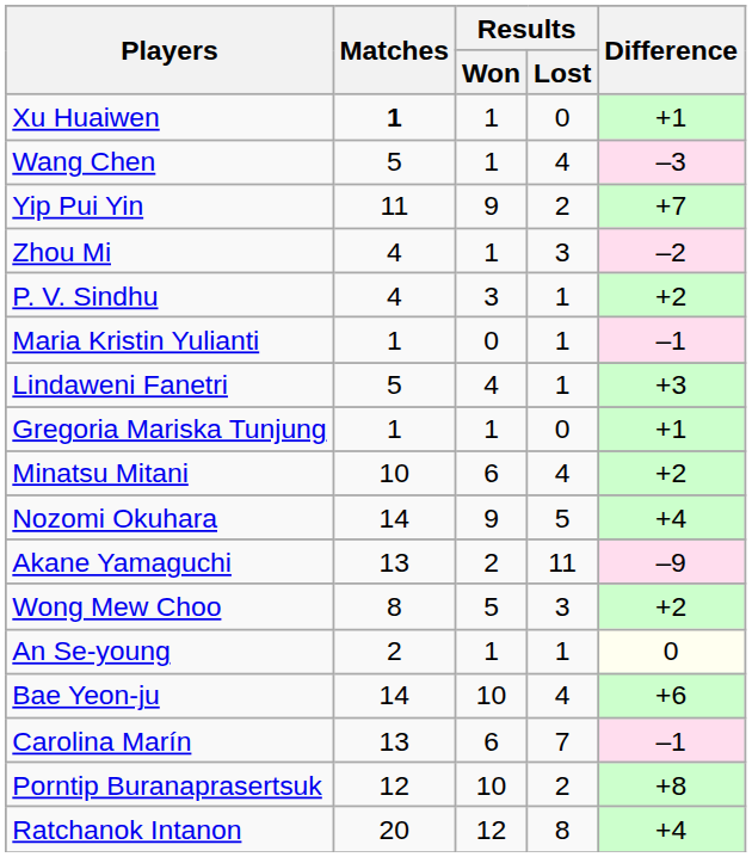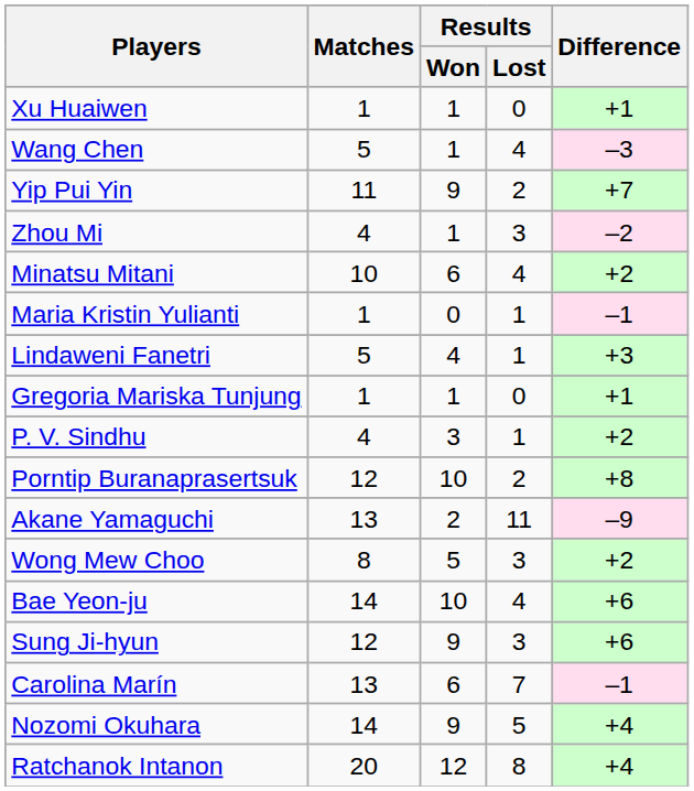 <table class=wikitable style="text-align:center; font-size:small">
 <tr>
 <th rowspan="2">Players</th>
 <th rowspan="2">Matches</th>
 <th colspan="2">Results</th>
 <th rowspan="2">Difference</th>
 </tr>
 <tr>
 <th>Won</th>
 <th>Lost</th>
 </tr>
 <tr>
 <td align="left"> <a href='#'>Xu Huaiwen</a></td>
-<td><strong>1</strong></td>
+<td>1</td>
 <td>1</td>
 <td>0</td>
 <td bgcolor="#ccffcc">+1</td>
 </tr>
 <tr>
 <td align="left"> <a href='#'>Wang Chen</a></td>
 <td>5</td>
 <td>1</td>
 <td>4</td>
 <td bgcolor="#ffddee">–3</td>
 </tr>
 <tr>
 <td align="left"> <a href='#'>Yip Pui Yin</a></td>
 <td>11</td>
 <td>9</td>
 <td>2</td>
 <td bgcolor="#ccffcc">+7</td>
 </tr>
 <tr>
 <td align="left"> <a href='#'>Zhou Mi</a></td>
 <td>4</td>
 <td>1</td>
 <td>3</td>
 <td bgcolor="#ffddee">–2</td>
 </tr>
 <tr>
-<td align="left"> <a href='#'>P. V. Sindhu</a></td>
+<td align="left"> <a href='#'>Minatsu Mitani</a></td>
+<td>10</td>
+<td>6</td>
 <td>4</td>
-<td>3</td>
-<td>1</td>
 <td bgcolor="#ccffcc">+2</td>
 </tr>
 <tr>
 <td align="left"> <a href='#'>Maria Kristin Yulianti</a></td>
 <td>1</td>
 <td>0</td>
 <td>1</td>
 <td bgcolor="#ffddee">–1</td>
 </tr>
 <tr>
 <td align="left"> <a href='#'>Lindaweni Fanetri</a></td>
 <td>5</td>
 <td>4</td>
 <td>1</td>
 <td bgcolor="#ccffcc">+3</td>
 </tr>
 <tr>
 <td align="left"> <a href='#'>Gregoria Mariska Tunjung</a></td>
 <td>1</td>
 <td>1</td>
 <td>0</td>
 <td bgcolor="#ccffcc">+1</td>
 </tr>
 <tr>
-<td align="left"> <a href='#'>Minatsu Mitani</a></td>
-<td>10</td>
-<td>6</td>
+<td align="left"> <a href='#'>P. V. Sindhu</a></td>
 <td>4</td>
+<td>3</td>
+<td>1</td>
 <td bgcolor="#ccffcc">+2</td>
 </tr>
 <tr>
-<td align="left"> <a href='#'>Nozomi Okuhara</a></td>
-<td>14</td>
-<td>9</td>
-<td>5</td>
-<td bgcolor="#ccffcc">+4</td>
+<td align="left"> <a href='#'>Porntip Buranaprasertsuk</a></td>
+<td>12</td>
+<td>10</td>
+<td>2</td>
+<td bgcolor="#ccffcc">+8</td>
 </tr>
 <tr>
 <td align="left"> <a href='#'>Akane Yamaguchi</a></td>
 <td>13</td>
 <td>2</td>
 <td>11</td>
 <td bgcolor="#ffddee">–9</td>
 </tr>
 <tr>
 <td align="left"> <a href='#'>Wong Mew Choo</a></td>
 <td>8</td>
 <td>5</td>
 <td>3</td>
 <td bgcolor="#ccffcc">+2</td>
 </tr>
 <tr>
-<td align="left"> <a href='#'>An Se-young</a></td>
-<td>2</td>
-<td>1</td>
-<td>1</td>
-<td bgcolor="#fffff0">0</td>
-</tr>
-<tr>
 <td align="left"> <a href='#'>Bae Yeon-ju</a></td>
 <td>14</td>
 <td>10</td>
 <td>4</td>
+<td bgcolor="#ccffcc">+6</td>
+</tr>
+<tr>
+<td align="left"> <a href='#'>Sung Ji-hyun</a></td>
+<td>12</td>
+<td>9</td>
+<td>3</td>
 <td bgcolor="#ccffcc">+6</td>
 </tr>
 <tr>
 <td align="left"> <a href='#'>Carolina Marín</a></td>
 <td>13</td>
 <td>6</td>
 <td>7</td>
 <td bgcolor="#ffddee">–1</td>
 </tr>
 <tr>
-<td align="left"> <a href='#'>Porntip Buranaprasertsuk</a></td>
-<td>12</td>
-<td>10</td>
-<td>2</td>
-<td bgcolor="#ccffcc">+8</td>
+<td align="left"> <a href='#'>Nozomi Okuhara</a></td>
+<td>14</td>
+<td>9</td>
+<td>5</td>
+<td bgcolor="#ccffcc">+4</td>
 </tr>
 <tr>
 <td align="left"> <a href='#'>Ratchanok Intanon</a></td>
 <td>20</td>
 <td>12</td>
 <td>8</td>
 <td bgcolor="#ccffcc">+4</td>
 </tr>
 </table>
